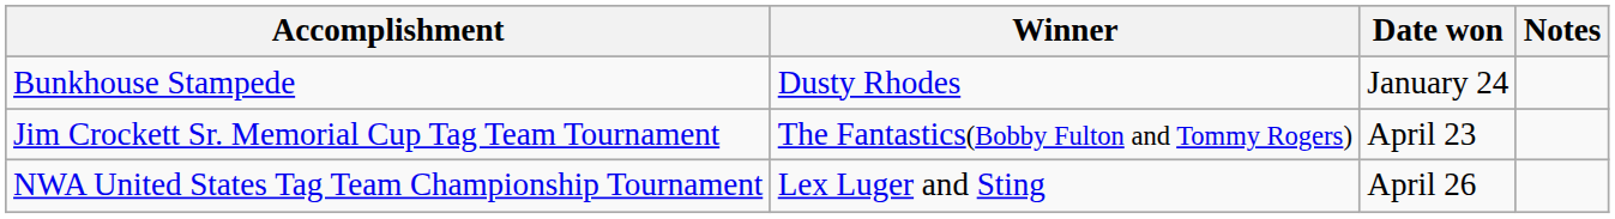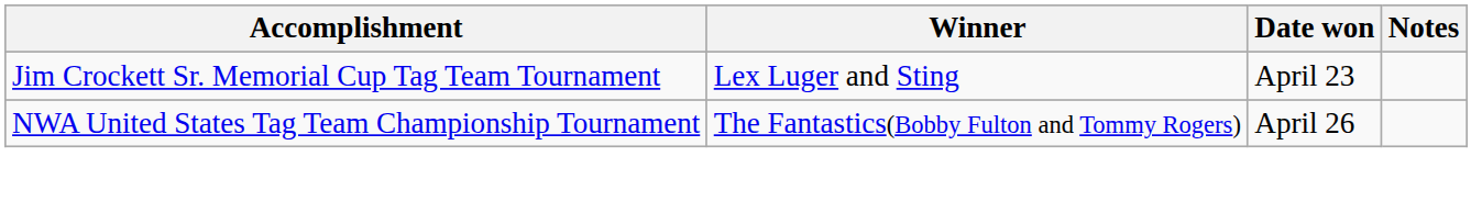 <table class="wikitable">
 <tr>
 <th>Accomplishment</th>
 <th>Winner</th>
 <th>Date won</th>
 <th>Notes</th>
 </tr>
 <tr>
-<td><a href='#'>Bunkhouse Stampede</a></td>
-<td><a href='#'>Dusty Rhodes</a></td>
-<td>January 24</td>
-<td></td>
-</tr>
-<tr>
 <td><a href='#'>Jim Crockett Sr. Memorial Cup Tag Team Tournament</a></td>
-<td><a href='#'>The Fantastics</a><small>(<a href='#'>Bobby Fulton</a> and <a href='#'>Tommy Rogers</a>)</small></td>
+<td><a href='#'>Lex Luger</a> and <a href='#'>Sting</a></td>
 <td>April 23</td>
 <td></td>
 </tr>
 <tr>
 <td><a href='#'>NWA United States Tag Team Championship Tournament</a></td>
-<td><a href='#'>Lex Luger</a> and <a href='#'>Sting</a></td>
+<td><a href='#'>The Fantastics</a><small>(<a href='#'>Bobby Fulton</a> and <a href='#'>Tommy Rogers</a>)</small></td>
 <td>April 26</td>
 <td></td>
 </tr>
 </table>
